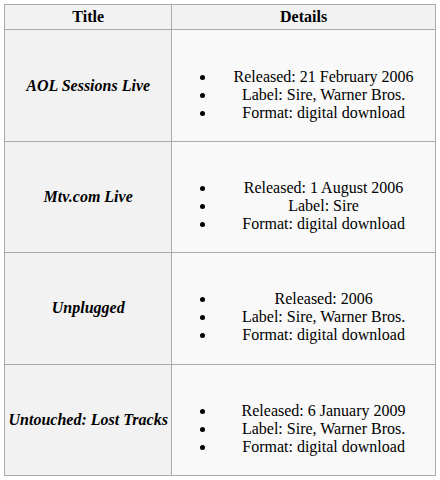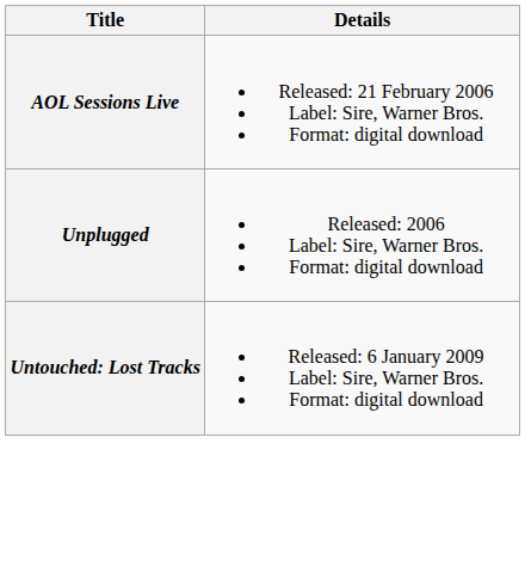 <table class="wikitable plainrowheaders" style="text-align:center">
 <tr>
 <th scope="col" style="width:10em;">Title</th>
 <th scope="col" style="width:16em;">Details</th>
 </tr>
 <tr>
 <th scope="row"><em>AOL Sessions Live</em></th>
 <td><br><ul><li>Released: 21 February 2006 </li><li>Label: Sire, Warner Bros.</li><li>Format: digital download</li></ul></td>
 </tr>
 <tr>
-<th scope="row"><em>Mtv.com Live</em></th>
-<td><br><ul><li>Released: 1 August 2006</li><li>Label: Sire</li><li>Format: digital download</li></ul></td>
-</tr>
-<tr>
 <th scope="row"><em>Unplugged</em></th>
 <td><br><ul><li>Released: 2006</li><li>Label: Sire, Warner Bros.</li><li>Format: digital download</li></ul></td>
 </tr>
 <tr>
 <th scope="row"><em>Untouched: Lost Tracks</em></th>
 <td><br><ul><li>Released: 6 January 2009</li><li>Label: Sire, Warner Bros.</li><li>Format: digital download</li></ul></td>
 </tr>
 </table>
